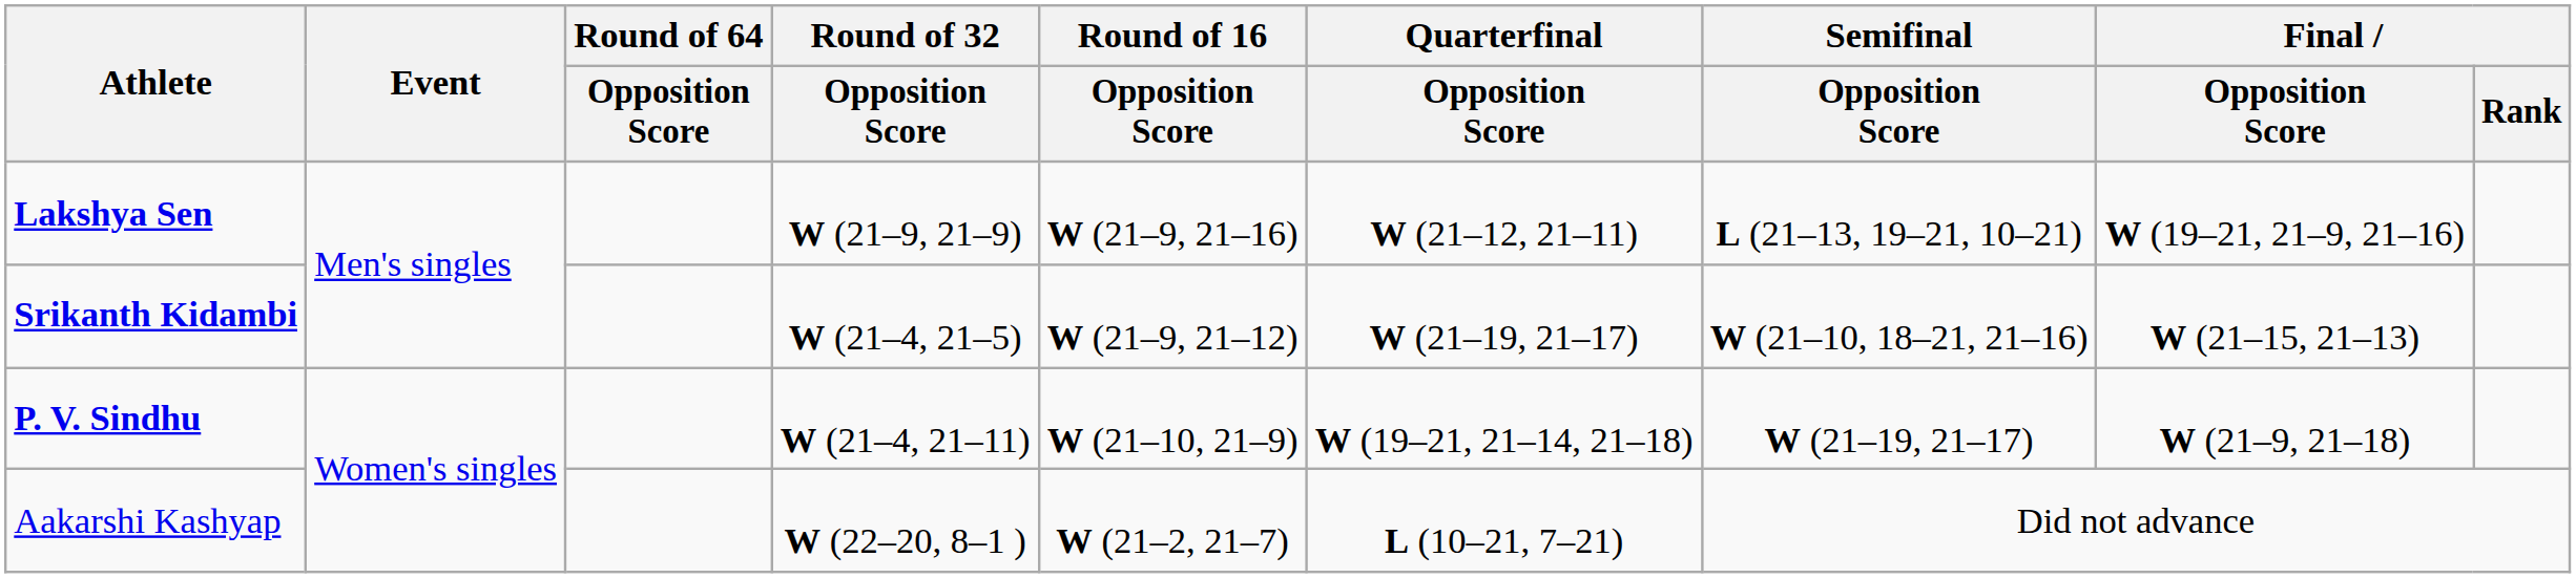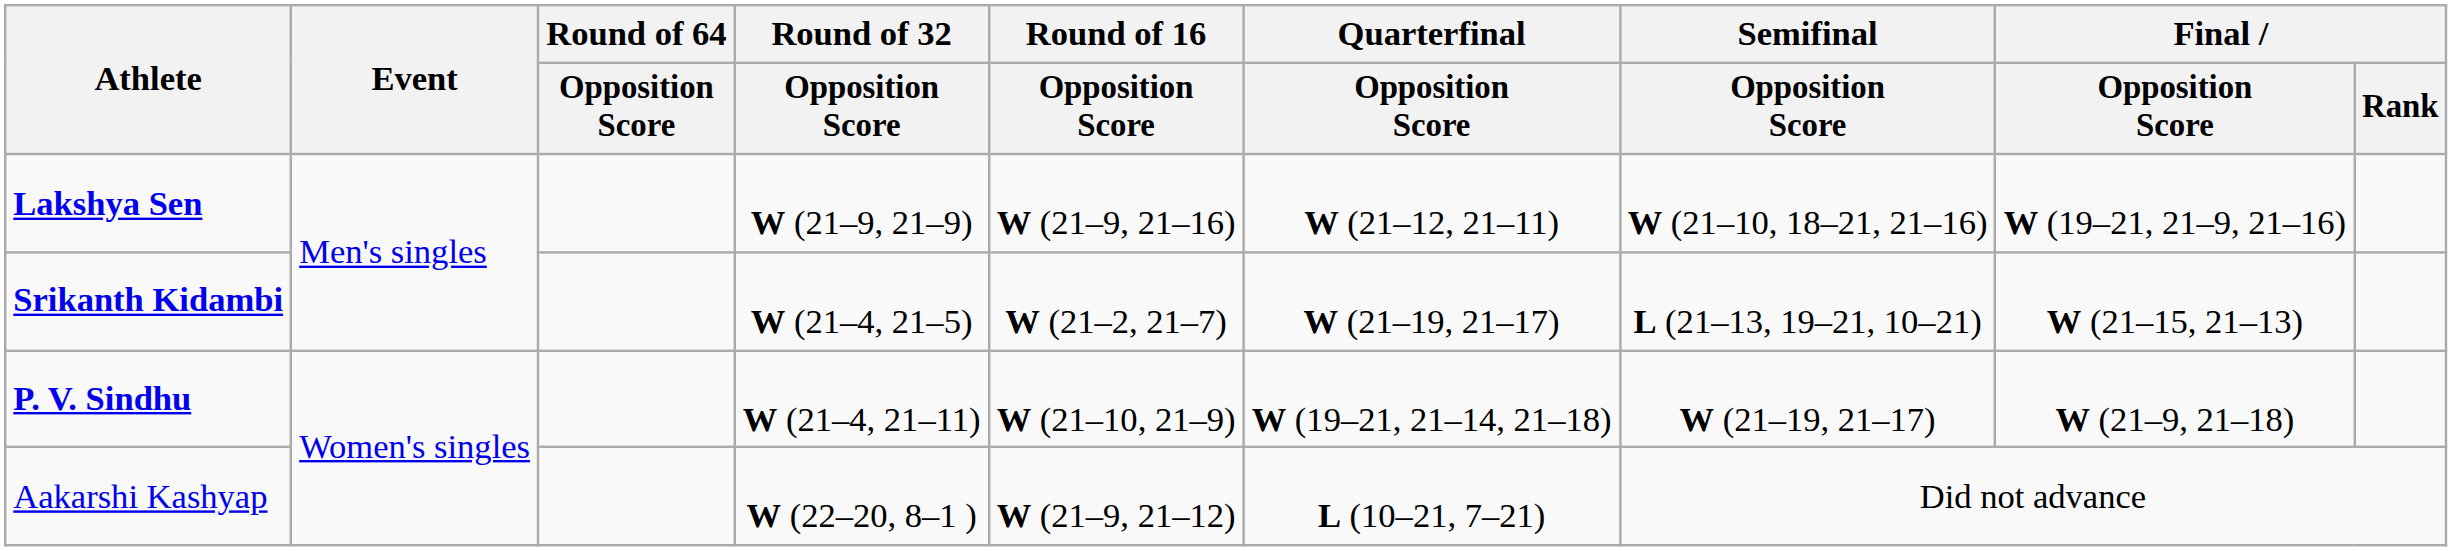 <table class=wikitable style="font-size:90%; text-align:center">
 <tr>
 <th rowspan=2>Athlete</th>
 <th rowspan=2>Event</th>
 <th>Round of 64</th>
 <th>Round of 32</th>
 <th>Round of 16</th>
 <th>Quarterfinal</th>
 <th>Semifinal</th>
 <th colspan=2>Final / </th>
 </tr>
 <tr style="font-size:95%">
 <th>Opposition<br>Score</th>
 <th>Opposition<br>Score</th>
 <th>Opposition<br>Score</th>
 <th>Opposition<br>Score</th>
 <th>Opposition<br>Score</th>
 <th>Opposition<br>Score</th>
 <th>Rank</th>
 </tr>
 <tr>
 <td align=left><strong><a href='#'>Lakshya Sen</a></strong></td>
 <td align=left rowspan="2"><a href='#'>Men's singles</a></td>
 <td></td>
 <td><br><strong>W</strong> (21–9, 21–9)</td>
 <td><br><strong>W</strong> (21–9, 21–16)</td>
 <td><br><strong>W</strong> (21–12, 21–11)</td>
-<td><br><strong>L</strong> (21–13, 19–21, 10–21)</td>
+<td><br><strong>W</strong> (21–10, 18–21, 21–16)</td>
 <td><br><strong>W</strong> (19–21, 21–9, 21–16)</td>
 <td></td>
 </tr>
 <tr>
 <td align=left><strong><a href='#'>Srikanth Kidambi</a></strong></td>
 <td></td>
 <td><br><strong>W</strong> (21–4, 21–5)</td>
-<td><br><strong>W</strong> (21–9, 21–12)</td>
+<td><br><strong>W</strong> (21–2, 21–7)</td>
 <td><br><strong>W</strong> (21–19, 21–17)</td>
-<td><br><strong>W</strong> (21–10, 18–21, 21–16)</td>
+<td><br><strong>L</strong> (21–13, 19–21, 10–21)</td>
 <td><br><strong>W</strong> (21–15, 21–13)</td>
 <td></td>
 </tr>
 <tr>
 <td align=left><strong><a href='#'>P. V. Sindhu</a></strong></td>
 <td align=left rowspan="2"><a href='#'>Women's singles</a></td>
 <td></td>
 <td><br><strong>W</strong> (21–4, 21–11)</td>
 <td><br><strong>W</strong> (21–10, 21–9)</td>
 <td><br><strong>W</strong> (19–21, 21–14, 21–18)</td>
 <td><br><strong>W</strong> (21–19, 21–17)</td>
 <td><br><strong>W</strong> (21–9, 21–18)</td>
 <td></td>
 </tr>
 <tr>
 <td align=left><a href='#'>Aakarshi Kashyap</a></td>
 <td></td>
 <td><br><strong>W</strong> (22–20, 8–1 )</td>
-<td><br><strong>W</strong> (21–2, 21–7)</td>
+<td><br><strong>W</strong> (21–9, 21–12)</td>
 <td><br><strong>L</strong> (10–21, 7–21)</td>
 <td colspan=3>Did not advance</td>
 </tr>
 </table>
